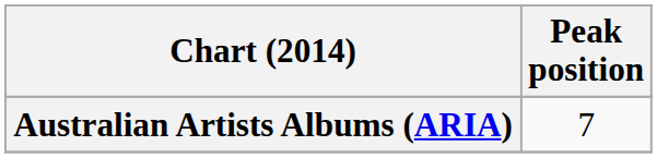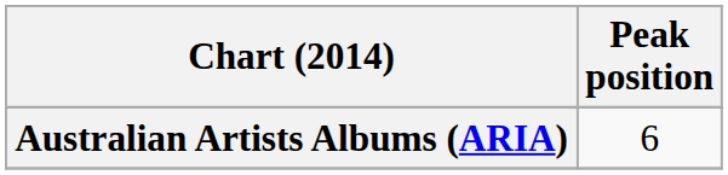 <table class="wikitable sortable plainrowheaders">
 <tr>
 <th scope="col">Chart (2014)</th>
 <th scope="col">Peak<br>position</th>
 </tr>
 <tr>
 </tr>
 <tr>
 <th scope="row">Australian Artists Albums (<a href='#'>ARIA</a>)</th>
-<td style="text-align:center;">7</td>
+<td style="text-align:center;">6</td>
 </tr>
 <tr>
 </tr>
 </table>
